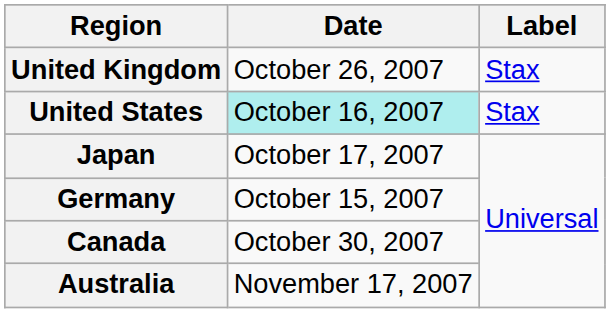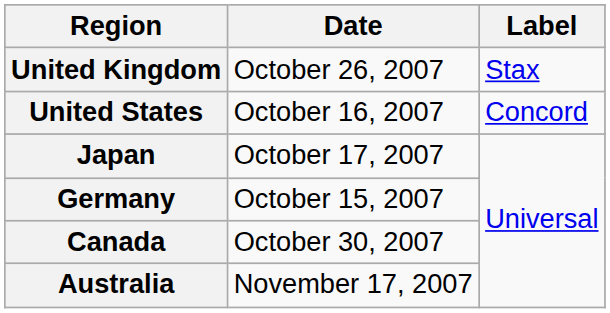 <table class="wikitable plainrowheaders">
 <tr>
 <th scope="col">Region</th>
 <th scope="col">Date</th>
 <th scope="col">Label</th>
 </tr>
 <tr>
 <th scope="row">United Kingdom</th>
 <td>October 26, 2007</td>
 <td><a href='#'>Stax</a></td>
 </tr>
 <tr>
 <th scope="row">United States</th>
-<td style="background: paleturquoise;">October 16, 2007</td>
-<td><a href='#'>Stax</a></td>
+<td>October 16, 2007</td>
+<td><a href='#'>Concord</a></td>
 </tr>
 <tr>
 <th scope="row">Japan</th>
 <td>October 17, 2007</td>
 <td rowspan="4"><a href='#'>Universal</a></td>
 </tr>
 <tr>
 <th scope="row">Germany</th>
 <td>October 15, 2007</td>
 </tr>
 <tr>
 <th scope="row">Canada</th>
 <td>October 30, 2007</td>
 </tr>
 <tr>
 <th scope="row">Australia</th>
 <td>November 17, 2007</td>
 </tr>
 </table>
